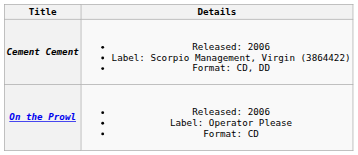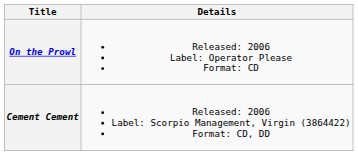 <table class="wikitable plainrowheaders" style="text-align:center;" border="1">
 <tr>
 <th>Title</th>
 <th>Details</th>
 </tr>
 <tr>
+<th scope="row"><em><a href='#'>On the Prowl</a></em></th>
+<td><br><ul><li>Released: 2006</li><li>Label: Operator Please</li><li>Format: CD</li></ul></td>
+</tr>
+<tr>
 <th scope="row"><em>Cement Cement</em></th>
 <td><br><ul><li>Released: 2006</li><li>Label: Scorpio Management, Virgin	(3864422)</li><li>Format: CD, DD</li></ul></td>
 </tr>
-<tr>
-<th scope="row"><em><a href='#'>On the Prowl</a></em></th>
-<td><br><ul><li>Released: 2006</li><li>Label: Operator Please</li><li>Format: CD</li></ul></td>
-</tr>
 </table>
